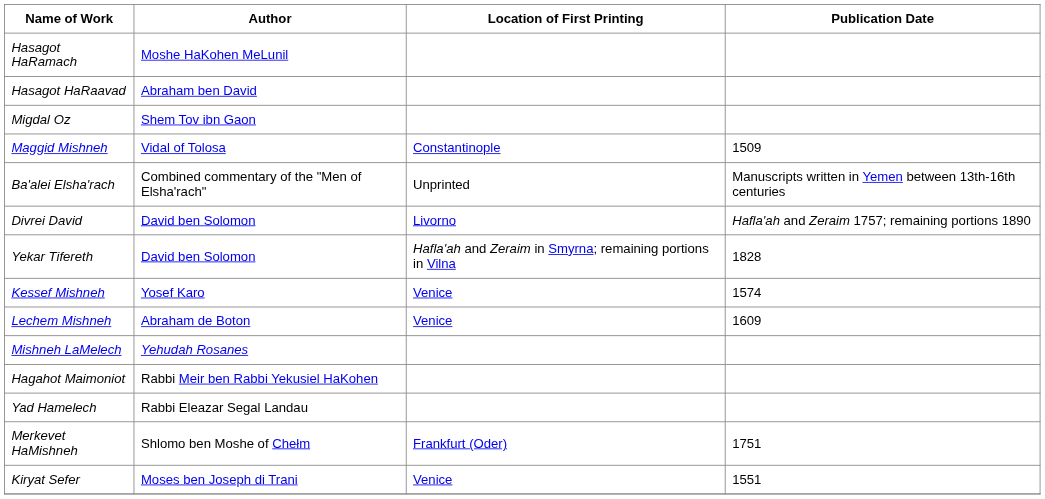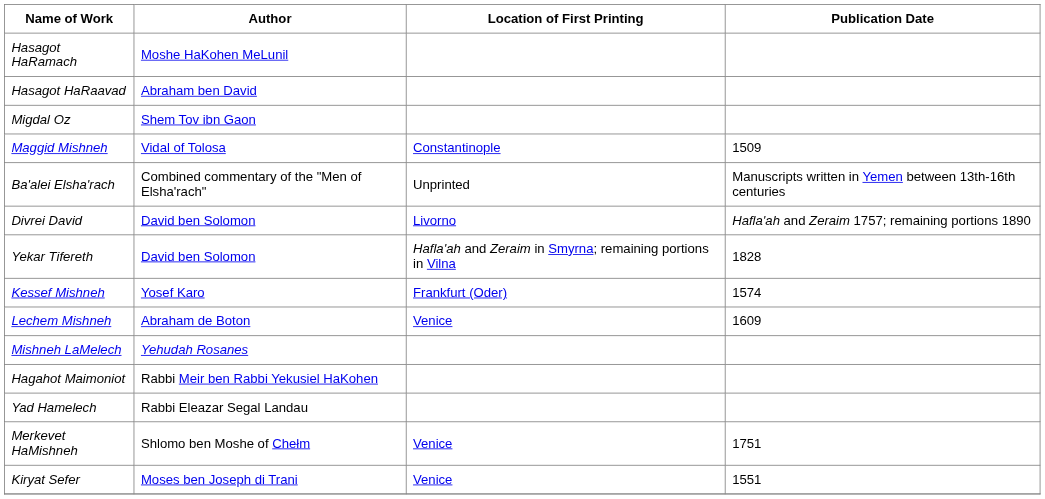 <table class="toccolours" border="1" cellpadding="8" style="border-collapse: collapse;">
 <tr>
 <th>Name of Work</th>
 <th>Author</th>
 <th>Location of First Printing</th>
 <th>Publication Date</th>
 </tr>
 <tr>
 <td><em>Hasagot HaRamach</em></td>
 <td><a href='#'>Moshe HaKohen MeLunil</a></td>
 <td></td>
 <td></td>
 </tr>
 <tr>
 <td><em>Hasagot HaRaavad</em></td>
 <td><a href='#'>Abraham ben David</a></td>
 <td></td>
 <td></td>
 </tr>
 <tr>
 <td><em>Migdal Oz</em></td>
 <td><a href='#'>Shem Tov ibn Gaon</a></td>
 <td></td>
 <td></td>
 </tr>
 <tr>
 <td><em><a href='#'>Maggid Mishneh</a></em></td>
 <td><a href='#'>Vidal of Tolosa</a></td>
 <td><a href='#'>Constantinople</a></td>
 <td>1509</td>
 </tr>
 <tr>
 <td><em>Ba'alei Elsha'rach</em></td>
 <td>Combined commentary of the "Men of Elsha'rach"</td>
 <td>Unprinted</td>
 <td>Manuscripts written in <a href='#'>Yemen</a> between 13th-16th centuries</td>
 </tr>
 <tr>
 <td><em>Divrei David</em></td>
 <td><a href='#'>David ben Solomon</a></td>
 <td><a href='#'>Livorno</a></td>
 <td><em>Hafla'ah</em> and <em>Zeraim</em> 1757; remaining portions 1890</td>
 </tr>
 <tr>
 <td><em>Yekar Tifereth</em></td>
 <td><a href='#'>David ben Solomon</a></td>
 <td><em>Hafla'ah</em> and <em>Zeraim</em> in <a href='#'>Smyrna</a>; remaining portions in <a href='#'>Vilna</a></td>
 <td>1828</td>
 </tr>
 <tr>
 <td><em><a href='#'>Kessef Mishneh</a></em></td>
 <td><a href='#'>Yosef Karo</a></td>
-<td><a href='#'>Venice</a></td>
+<td><a href='#'>Frankfurt (Oder)</a></td>
 <td>1574</td>
 </tr>
 <tr>
 <td><em><a href='#'>Lechem Mishneh</a></em></td>
 <td><a href='#'>Abraham de Boton</a></td>
 <td><a href='#'>Venice</a></td>
 <td>1609</td>
 </tr>
 <tr>
 <td><em><a href='#'>Mishneh LaMelech</a></em></td>
 <td><em><a href='#'>Yehudah Rosanes</a></em></td>
 <td></td>
 <td></td>
 </tr>
 <tr>
 <td><em>Hagahot Maimoniot</em></td>
 <td>Rabbi <a href='#'>Meir ben Rabbi Yekusiel HaKohen</a></td>
 <td></td>
 <td></td>
 </tr>
 <tr>
 <td><em>Yad Hamelech</em></td>
 <td>Rabbi Eleazar Segal Landau</td>
 <td></td>
 <td></td>
 </tr>
 <tr>
 <td><em>Merkevet HaMishneh</em></td>
 <td>Shlomo ben Moshe of <a href='#'>Chełm</a></td>
-<td><a href='#'>Frankfurt (Oder)</a></td>
+<td><a href='#'>Venice</a></td>
 <td>1751</td>
 </tr>
 <tr>
 <td><em>Kiryat Sefer</em></td>
 <td><a href='#'>Moses ben Joseph di Trani</a></td>
 <td><a href='#'>Venice</a></td>
 <td>1551</td>
 </tr>
 <tr>
 </tr>
 </table>
